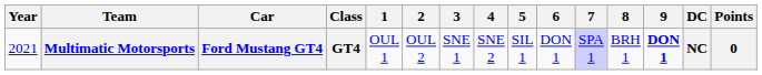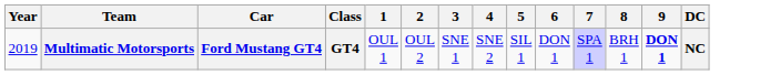 <table class="wikitable" style="text-align:center; font-size:85%">
 <tr>
 <th>Year</th>
 <th>Team</th>
 <th>Car</th>
 <th>Class</th>
 <th>1</th>
 <th>2</th>
 <th>3</th>
 <th>4</th>
 <th>5</th>
 <th>6</th>
 <th>7</th>
 <th>8</th>
 <th>9</th>
 <th>DC</th>
-<th>Points</th>
 </tr>
 <tr>
-<td><a href='#'>2021</a></td>
+<td><a href='#'>2019</a></td>
 <th nowrap><a href='#'>Multimatic Motorsports</a></th>
 <th nowrap><a href='#'>Ford Mustang GT4</a></th>
 <th>GT4</th>
 <td><a href='#'>OUL<br>1</a></td>
 <td><a href='#'>OUL<br>2</a></td>
 <td><a href='#'>SNE<br>1</a></td>
 <td><a href='#'>SNE<br>2</a></td>
 <td><a href='#'>SIL<br>1</a></td>
 <td><a href='#'>DON<br>1</a></td>
 <td style="background:#cfcfff;"><a href='#'>SPA<br>1</a><br></td>
 <td><a href='#'>BRH<br>1</a></td>
 <td><strong><a href='#'>DON<br>1</a></strong></td>
 <th>NC</th>
-<th>0</th>
 </tr>
 </table>
